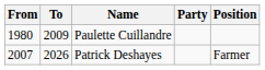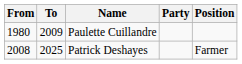 <table class="wikitable">
 <tr>
 <th>From</th>
 <th>To</th>
 <th>Name</th>
 <th>Party</th>
 <th>Position</th>
 </tr>
 <tr>
 <td>1980</td>
 <td>2009</td>
 <td>Paulette Cuillandre</td>
 <td></td>
 <td></td>
 </tr>
 <tr>
-<td>2007</td>
-<td>2026</td>
+<td>2008</td>
+<td>2025</td>
 <td>Patrick Deshayes</td>
 <td></td>
 <td>Farmer</td>
 </tr>
 </table>
